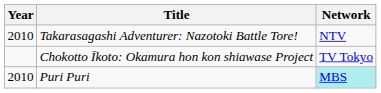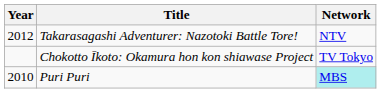 <table class="wikitable">
 <tr>
 <th>Year</th>
 <th>Title</th>
 <th>Network</th>
 </tr>
 <tr>
-<td>2010</td>
+<td>2012</td>
 <td><em>Takarasagashi Adventurer: Nazotoki Battle Tore!</em></td>
 <td><a href='#'>NTV</a></td>
 </tr>
 <tr>
 <td></td>
 <td><em>Chokotto Īkoto: Okamura hon kon shiawase Project</em></td>
 <td><a href='#'>TV Tokyo</a></td>
 </tr>
 <tr>
 <td>2010</td>
 <td><em>Puri Puri</em></td>
 <td style="background: paleturquoise;"><a href='#'>MBS</a></td>
 </tr>
 </table>
